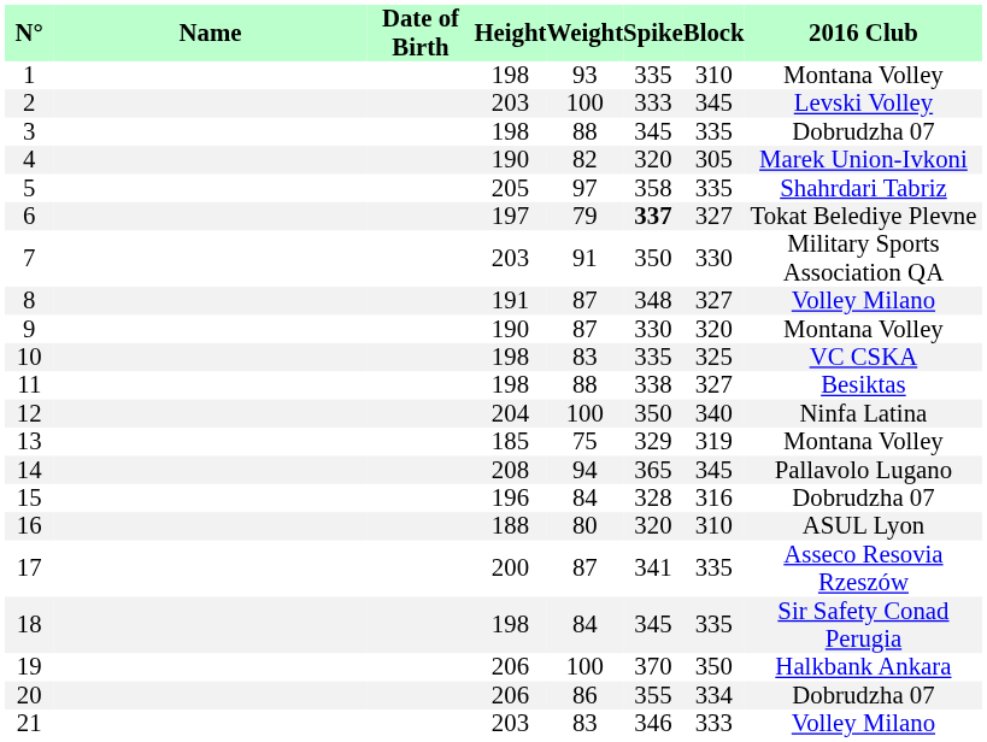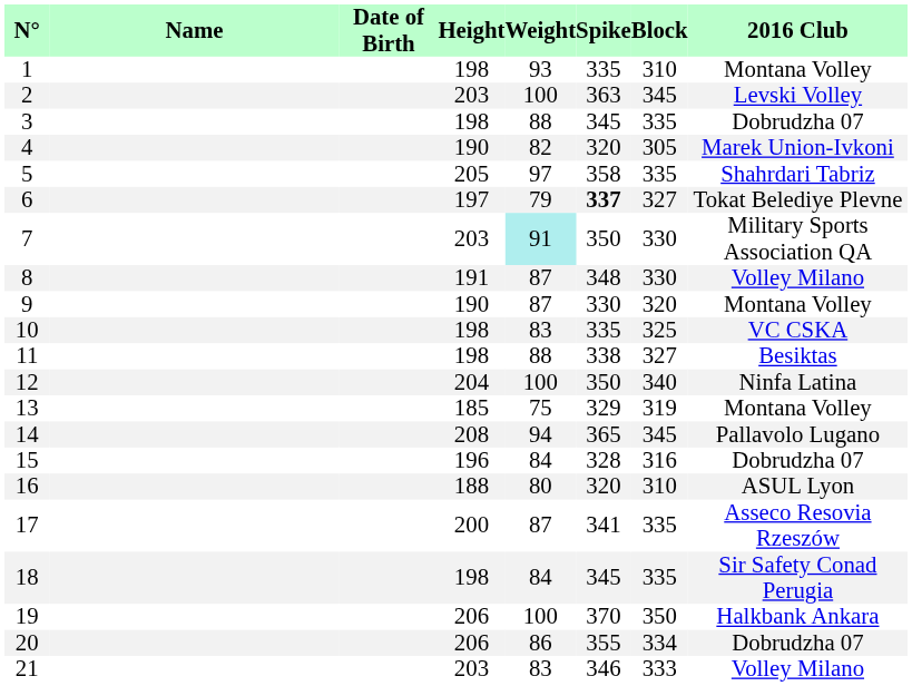 <table style="text-align:center; border:none;" cellpadding=0 cellspacing=0 width=100%>
 <tr style="background: #bbffcc;">
 <th width="5%">N°</th>
 <th width=200px>Name</th>
 <th>Date of Birth</th>
 <th>Height</th>
 <th>Weight</th>
 <th>Spike</th>
 <th>Block</th>
 <th>2016 Club</th>
 </tr>
 <tr>
 <td>1</td>
 <td></td>
 <td></td>
 <td>198</td>
 <td>93</td>
 <td>335</td>
 <td>310</td>
 <td>Montana Volley</td>
 </tr>
 <tr bgcolor="#f2f2f2">
 <td>2</td>
 <td></td>
 <td></td>
 <td>203</td>
 <td>100</td>
-<td>333</td>
+<td>363</td>
 <td>345</td>
 <td><a href='#'>Levski Volley</a></td>
 </tr>
 <tr>
 <td>3</td>
 <td></td>
 <td></td>
 <td>198</td>
 <td>88</td>
 <td>345</td>
 <td>335</td>
 <td>Dobrudzha 07</td>
 </tr>
 <tr bgcolor="#f2f2f2">
 <td>4</td>
 <td></td>
 <td></td>
 <td>190</td>
 <td>82</td>
 <td>320</td>
 <td>305</td>
 <td><a href='#'>Marek Union-Ivkoni</a></td>
 </tr>
 <tr>
 <td>5</td>
 <td></td>
 <td></td>
 <td>205</td>
 <td>97</td>
 <td>358</td>
 <td>335</td>
 <td><a href='#'>Shahrdari Tabriz</a></td>
 </tr>
 <tr bgcolor="#f2f2f2">
 <td>6</td>
 <td></td>
 <td></td>
 <td>197</td>
 <td>79</td>
 <td><strong>337</strong></td>
 <td>327</td>
 <td>Tokat Belediye Plevne</td>
 </tr>
 <tr>
 <td>7</td>
 <td></td>
 <td></td>
 <td>203</td>
-<td>91</td>
+<td style="background: paleturquoise;">91</td>
 <td>350</td>
 <td>330</td>
 <td>Military Sports Association QA</td>
 </tr>
 <tr bgcolor="#f2f2f2">
 <td>8</td>
 <td></td>
 <td></td>
 <td>191</td>
 <td>87</td>
 <td>348</td>
-<td>327</td>
+<td>330</td>
 <td><a href='#'>Volley Milano</a></td>
 </tr>
 <tr>
 <td>9</td>
 <td></td>
 <td></td>
 <td>190</td>
 <td>87</td>
 <td>330</td>
 <td>320</td>
 <td>Montana Volley</td>
 </tr>
 <tr bgcolor="#f2f2f2">
 <td>10</td>
 <td></td>
 <td></td>
 <td>198</td>
 <td>83</td>
 <td>335</td>
 <td>325</td>
 <td><a href='#'>VC CSKA</a></td>
 </tr>
 <tr>
 <td>11</td>
 <td></td>
 <td></td>
 <td>198</td>
 <td>88</td>
 <td>338</td>
 <td>327</td>
 <td><a href='#'>Besiktas</a></td>
 </tr>
 <tr bgcolor="#f2f2f2">
 <td>12</td>
 <td></td>
 <td></td>
 <td>204</td>
 <td>100</td>
 <td>350</td>
 <td>340</td>
 <td>Ninfa Latina</td>
 </tr>
 <tr>
 <td>13</td>
 <td></td>
 <td></td>
 <td>185</td>
 <td>75</td>
 <td>329</td>
 <td>319</td>
 <td>Montana Volley</td>
 </tr>
 <tr bgcolor="#f2f2f2">
 <td>14</td>
 <td></td>
 <td></td>
 <td>208</td>
 <td>94</td>
 <td>365</td>
 <td>345</td>
 <td>Pallavolo Lugano</td>
 </tr>
 <tr>
 <td>15</td>
 <td></td>
 <td></td>
 <td>196</td>
 <td>84</td>
 <td>328</td>
 <td>316</td>
 <td>Dobrudzha 07</td>
 </tr>
 <tr bgcolor="#f2f2f2">
 <td>16</td>
 <td></td>
 <td></td>
 <td>188</td>
 <td>80</td>
 <td>320</td>
 <td>310</td>
 <td>ASUL Lyon</td>
 </tr>
 <tr>
 <td>17</td>
 <td></td>
 <td></td>
 <td>200</td>
 <td>87</td>
 <td>341</td>
 <td>335</td>
 <td><a href='#'>Asseco Resovia Rzeszów</a></td>
 </tr>
 <tr bgcolor="#f2f2f2">
 <td>18</td>
 <td></td>
 <td></td>
 <td>198</td>
 <td>84</td>
 <td>345</td>
 <td>335</td>
 <td><a href='#'>Sir Safety Conad Perugia</a></td>
 </tr>
 <tr>
 <td>19</td>
 <td></td>
 <td></td>
 <td>206</td>
 <td>100</td>
 <td>370</td>
 <td>350</td>
 <td><a href='#'>Halkbank Ankara</a></td>
 </tr>
 <tr bgcolor="#f2f2f2">
 <td>20</td>
 <td></td>
 <td></td>
 <td>206</td>
 <td>86</td>
 <td>355</td>
 <td>334</td>
 <td>Dobrudzha 07</td>
 </tr>
 <tr>
 <td>21</td>
 <td></td>
 <td></td>
 <td>203</td>
 <td>83</td>
 <td>346</td>
 <td>333</td>
 <td><a href='#'>Volley Milano</a></td>
 </tr>
 </table>
